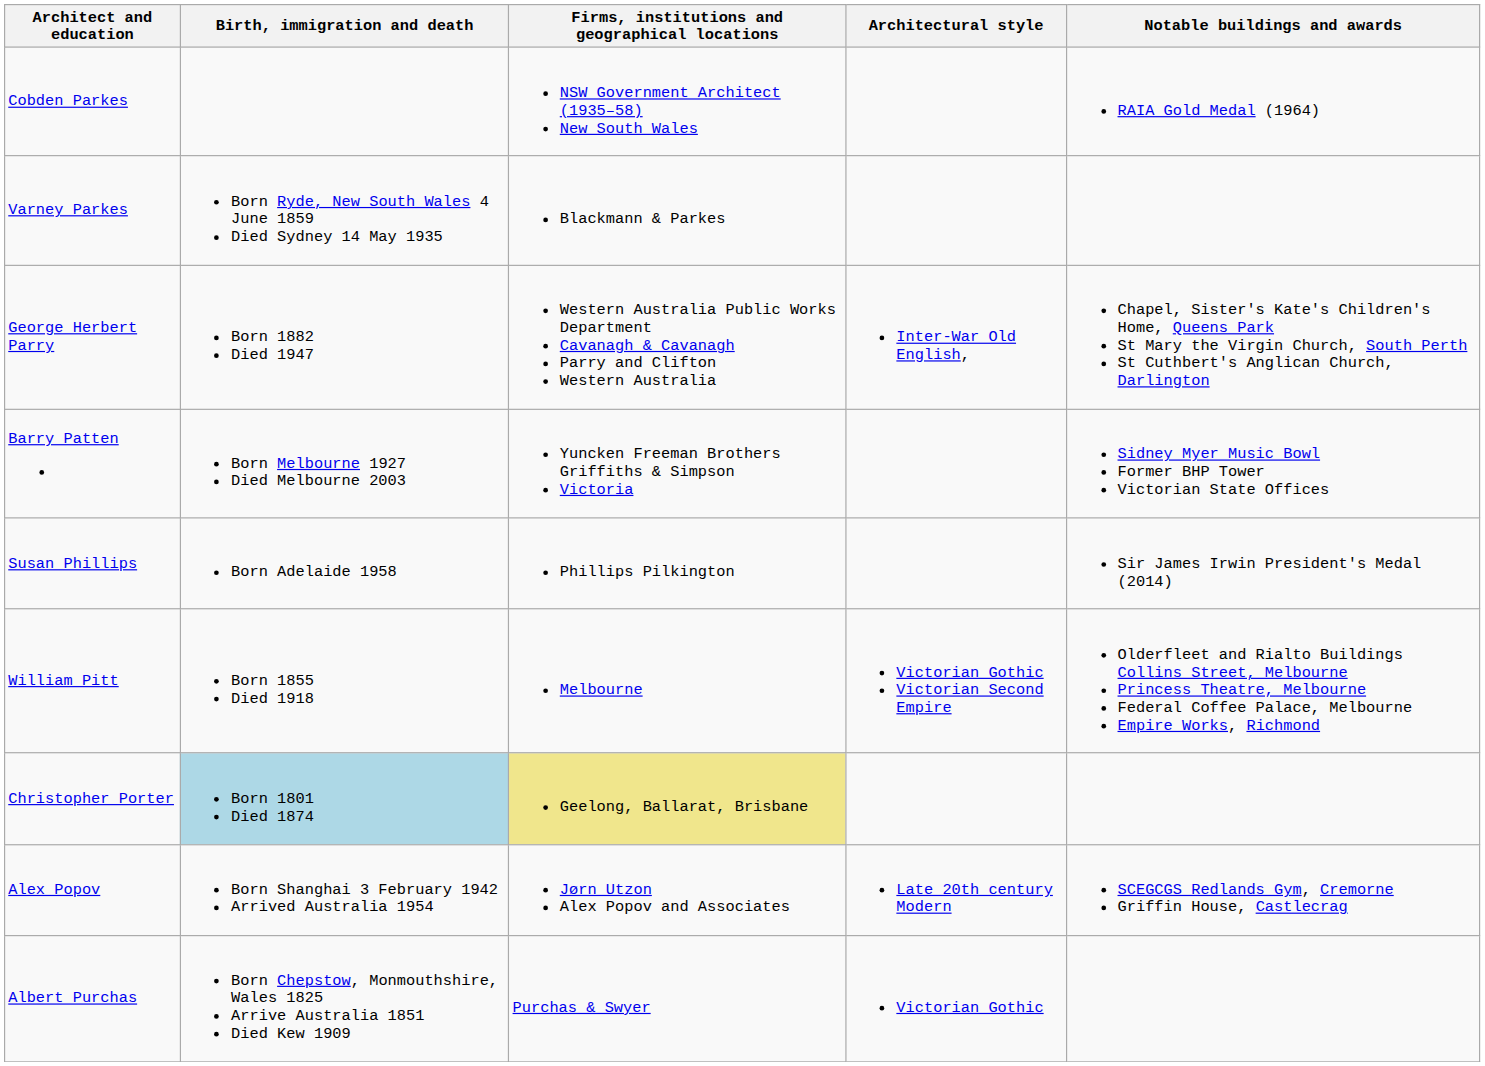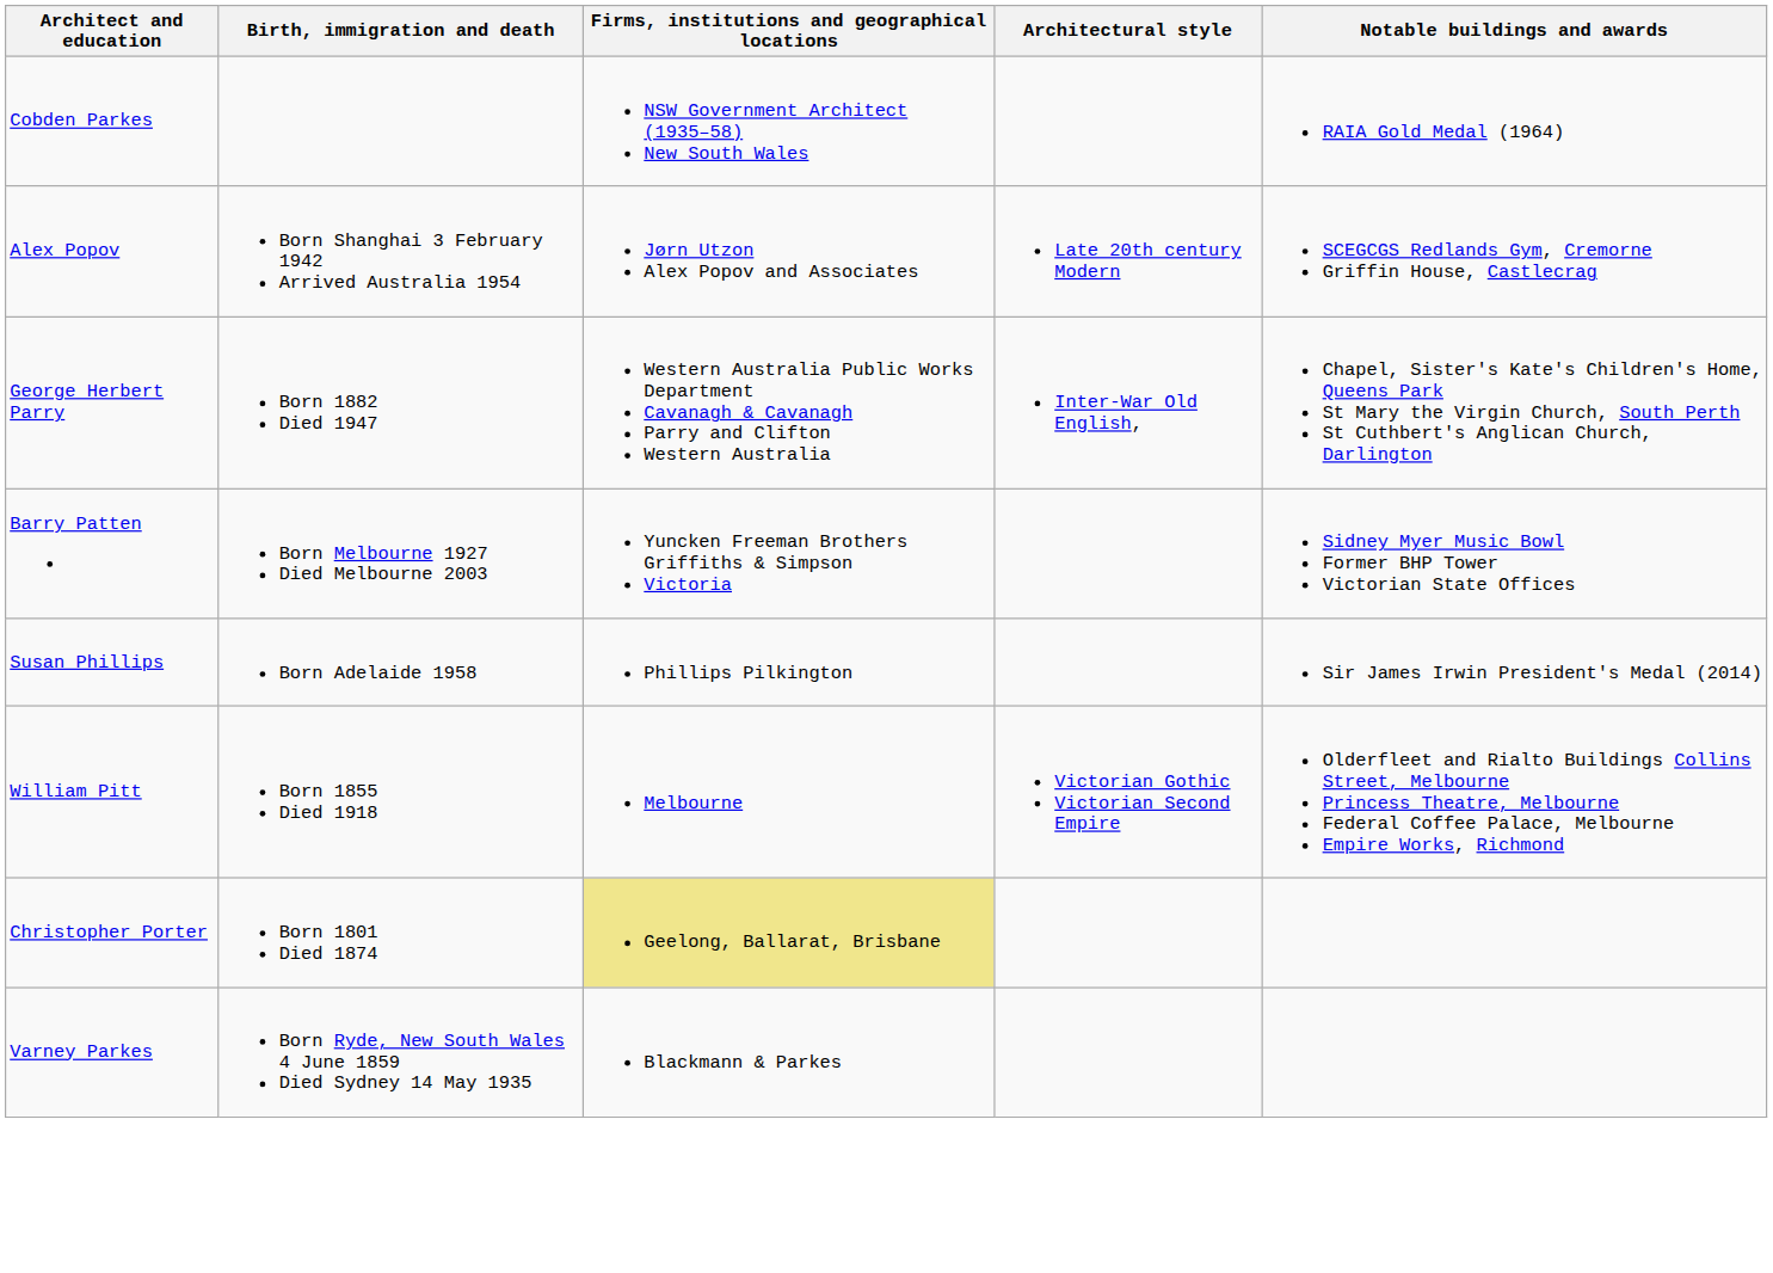 <table class="wikitable">
 <tr style="background:#efefef;">
 <th>Architect and education</th>
 <th>Birth, immigration and death</th>
 <th>Firms, institutions and geographical locations</th>
 <th>Architectural style</th>
 <th>Notable buildings and awards</th>
 </tr>
 <tr>
 <td><a href='#'>Cobden Parkes</a></td>
 <td></td>
 <td><br><ul><li><a href='#'>NSW Government Architect<br>(1935–58)</a></li><li><a href='#'>New South Wales</a></li></ul></td>
 <td></td>
 <td><br><ul><li><a href='#'>RAIA Gold Medal</a> (1964)</li></ul></td>
 </tr>
 <tr>
-<td><a href='#'>Varney Parkes</a></td>
-<td><br><ul><li>Born <a href='#'>Ryde, New South Wales</a> 4 June 1859</li><li>Died Sydney 14 May 1935</li></ul></td>
-<td><br><ul><li>Blackmann & Parkes</li></ul></td>
-<td></td>
-<td></td>
+<td><a href='#'>Alex Popov</a></td>
+<td><br><ul><li>Born Shanghai 3 February 1942</li><li>Arrived Australia 1954</li></ul></td>
+<td><br><ul><li><a href='#'>Jørn Utzon</a></li><li>Alex Popov and Associates</li></ul></td>
+<td><br><ul><li><a href='#'>Late 20th century Modern</a></li></ul></td>
+<td><br><ul><li><a href='#'>SCEGCGS Redlands Gym</a>, <a href='#'>Cremorne</a></li><li>Griffin House, <a href='#'>Castlecrag</a></li></ul></td>
 </tr>
 <tr>
 <td><a href='#'>George Herbert Parry</a></td>
 <td><br><ul><li>Born 1882</li><li>Died 1947</li></ul></td>
 <td><br><ul><li>Western Australia Public Works Department</li><li><a href='#'>Cavanagh & Cavanagh</a></li><li>Parry and Clifton</li><li>Western Australia</li></ul></td>
 <td><br><ul><li><a href='#'>Inter-War Old English</a>,</li></ul></td>
 <td><br><ul><li>Chapel, Sister's Kate's Children's Home, <a href='#'>Queens Park</a></li><li>St Mary the Virgin Church, <a href='#'>South Perth</a></li><li>St Cuthbert's Anglican Church, <a href='#'>Darlington</a></li></ul></td>
 </tr>
 <tr>
 <td><a href='#'>Barry Patten</a><br><ul><li></li></ul></td>
 <td><br><ul><li>Born <a href='#'>Melbourne</a> 1927</li><li>Died Melbourne 2003</li></ul></td>
 <td><br><ul><li>Yuncken Freeman Brothers Griffiths & Simpson</li><li><a href='#'>Victoria</a></li></ul></td>
 <td></td>
 <td><br><ul><li><a href='#'>Sidney Myer Music Bowl</a></li><li>Former BHP Tower</li><li>Victorian State Offices</li></ul></td>
 </tr>
 <tr>
 <td><a href='#'>Susan Phillips</a></td>
 <td><br><ul><li>Born Adelaide 1958</li></ul></td>
 <td><br><ul><li>Phillips Pilkington</li></ul></td>
 <td></td>
 <td><br><ul><li>Sir James Irwin President's Medal (2014)</li></ul></td>
 </tr>
 <tr>
 <td><a href='#'>William Pitt</a></td>
 <td><br><ul><li>Born 1855</li><li>Died 1918</li></ul></td>
 <td><br><ul><li><a href='#'>Melbourne</a></li></ul></td>
 <td><br><ul><li><a href='#'>Victorian Gothic</a></li><li><a href='#'>Victorian Second Empire</a></li></ul></td>
 <td><br><ul><li>Olderfleet and Rialto Buildings <a href='#'>Collins Street, Melbourne</a></li><li><a href='#'>Princess Theatre, Melbourne</a></li><li>Federal Coffee Palace, Melbourne</li><li><a href='#'>Empire Works</a>, <a href='#'>Richmond</a></li></ul></td>
 </tr>
 <tr>
 <td><a href='#'>Christopher Porter</a></td>
-<td style="background: lightblue;"><br><ul><li>Born 1801</li><li>Died 1874</li></ul></td>
+<td><br><ul><li>Born 1801</li><li>Died 1874</li></ul></td>
 <td style="background: khaki;"><br><ul><li>Geelong, Ballarat, Brisbane</li></ul></td>
 <td></td>
 <td></td>
 </tr>
 <tr>
-<td><a href='#'>Alex Popov</a></td>
-<td><br><ul><li>Born Shanghai 3 February 1942</li><li>Arrived Australia 1954</li></ul></td>
-<td><br><ul><li><a href='#'>Jørn Utzon</a></li><li>Alex Popov and Associates</li></ul></td>
-<td><br><ul><li><a href='#'>Late 20th century Modern</a></li></ul></td>
-<td><br><ul><li><a href='#'>SCEGCGS Redlands Gym</a>, <a href='#'>Cremorne</a></li><li>Griffin House, <a href='#'>Castlecrag</a></li></ul></td>
-</tr>
-<tr>
-<td><a href='#'>Albert Purchas</a></td>
-<td><br><ul><li>Born <a href='#'>Chepstow</a>, Monmouthshire, Wales 1825</li><li>Arrive Australia 1851</li><li>Died Kew 1909</li></ul></td>
-<td><br><a href='#'>Purchas & Swyer</a></td>
-<td><br><ul><li><a href='#'>Victorian Gothic</a></li></ul></td>
+<td><a href='#'>Varney Parkes</a></td>
+<td><br><ul><li>Born <a href='#'>Ryde, New South Wales</a> 4 June 1859</li><li>Died Sydney 14 May 1935</li></ul></td>
+<td><br><ul><li>Blackmann & Parkes</li></ul></td>
+<td></td>
 <td></td>
 </tr>
 </table>
